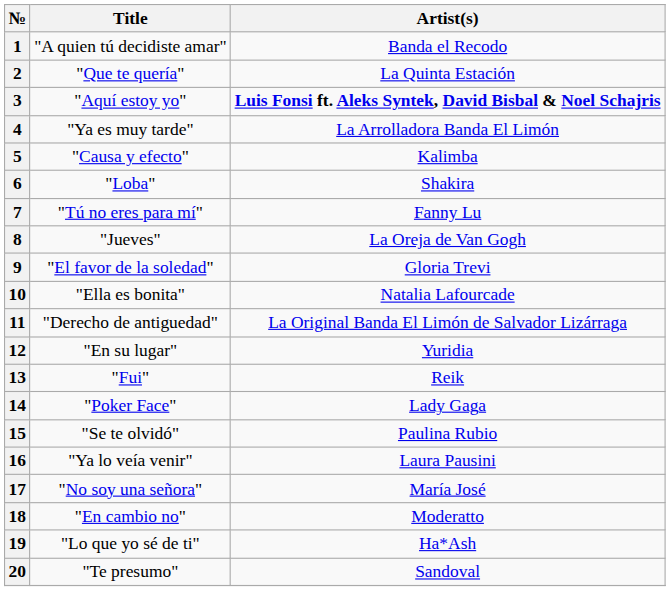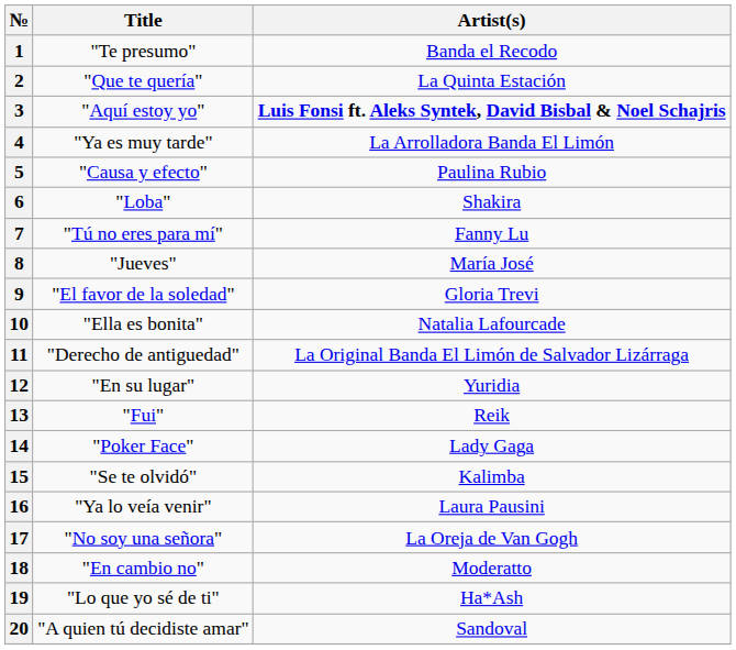 <table class="wikitable sortable" style="text-align: center">
 <tr>
 <th scope="col">№</th>
 <th scope="col">Title</th>
 <th scope="col">Artist(s)</th>
 </tr>
 <tr>
 <th scope="row">1</th>
-<td>"A quien tú decidiste amar"</td>
+<td>"Te presumo"</td>
 <td><a href='#'>Banda el Recodo</a></td>
 </tr>
 <tr>
 <th scope="row">2</th>
 <td>"<a href='#'>Que te quería</a>"</td>
 <td><a href='#'>La Quinta Estación</a></td>
 </tr>
 <tr>
 <th scope="row">3</th>
 <td>"<a href='#'>Aquí estoy yo</a>"</td>
 <td><strong><a href='#'>Luis Fonsi</a> ft. <a href='#'>Aleks Syntek</a>, <a href='#'>David Bisbal</a> & <a href='#'>Noel Schajris</a></strong></td>
 </tr>
 <tr>
 <th scope="row">4</th>
 <td>"Ya es muy tarde"</td>
 <td><a href='#'>La Arrolladora Banda El Limón</a></td>
 </tr>
 <tr>
 <th scope="row">5</th>
 <td>"<a href='#'>Causa y efecto</a>"</td>
-<td><a href='#'>Kalimba</a></td>
+<td><a href='#'>Paulina Rubio</a></td>
 </tr>
 <tr>
 <th scope="row">6</th>
 <td>"<a href='#'>Loba</a>"</td>
 <td><a href='#'>Shakira</a></td>
 </tr>
 <tr>
 <th scope="row">7</th>
 <td>"<a href='#'>Tú no eres para mí</a>"</td>
 <td><a href='#'>Fanny Lu</a></td>
 </tr>
 <tr>
 <th scope="row">8</th>
 <td>"Jueves"</td>
-<td><a href='#'>La Oreja de Van Gogh</a></td>
+<td><a href='#'>María José</a></td>
 </tr>
 <tr>
 <th scope="row">9</th>
 <td>"<a href='#'>El favor de la soledad</a>"</td>
 <td><a href='#'>Gloria Trevi</a></td>
 </tr>
 <tr>
 <th scope="row">10</th>
 <td>"Ella es bonita"</td>
 <td><a href='#'>Natalia Lafourcade</a></td>
 </tr>
 <tr>
 <th scope="row">11</th>
 <td>"Derecho de antiguedad"</td>
 <td><a href='#'>La Original Banda El Limón de Salvador Lizárraga</a></td>
 </tr>
 <tr>
 <th scope="row">12</th>
 <td>"En su lugar"</td>
 <td><a href='#'>Yuridia</a></td>
 </tr>
 <tr>
 <th scope="row">13</th>
 <td>"<a href='#'>Fui</a>"</td>
 <td><a href='#'>Reik</a></td>
 </tr>
 <tr>
 <th scope="row">14</th>
 <td>"<a href='#'>Poker Face</a>"</td>
 <td><a href='#'>Lady Gaga</a></td>
 </tr>
 <tr>
 <th scope="row">15</th>
 <td>"Se te olvidó"</td>
-<td><a href='#'>Paulina Rubio</a></td>
+<td><a href='#'>Kalimba</a></td>
 </tr>
 <tr>
 <th scope="row">16</th>
 <td>"Ya lo veía venir"</td>
 <td><a href='#'>Laura Pausini</a></td>
 </tr>
 <tr>
 <th scope="row">17</th>
 <td>"<a href='#'>No soy una señora</a>"</td>
-<td><a href='#'>María José</a></td>
+<td><a href='#'>La Oreja de Van Gogh</a></td>
 </tr>
 <tr>
 <th scope="row">18</th>
 <td>"<a href='#'>En cambio no</a>"</td>
 <td><a href='#'>Moderatto</a></td>
 </tr>
 <tr>
 <th scope="row">19</th>
 <td>"Lo que yo sé de ti"</td>
 <td><a href='#'>Ha*Ash</a></td>
 </tr>
 <tr>
 <th scope="row">20</th>
-<td>"Te presumo"</td>
+<td>"A quien tú decidiste amar"</td>
 <td><a href='#'>Sandoval</a></td>
 </tr>
 <tr>
 </tr>
 </table>
